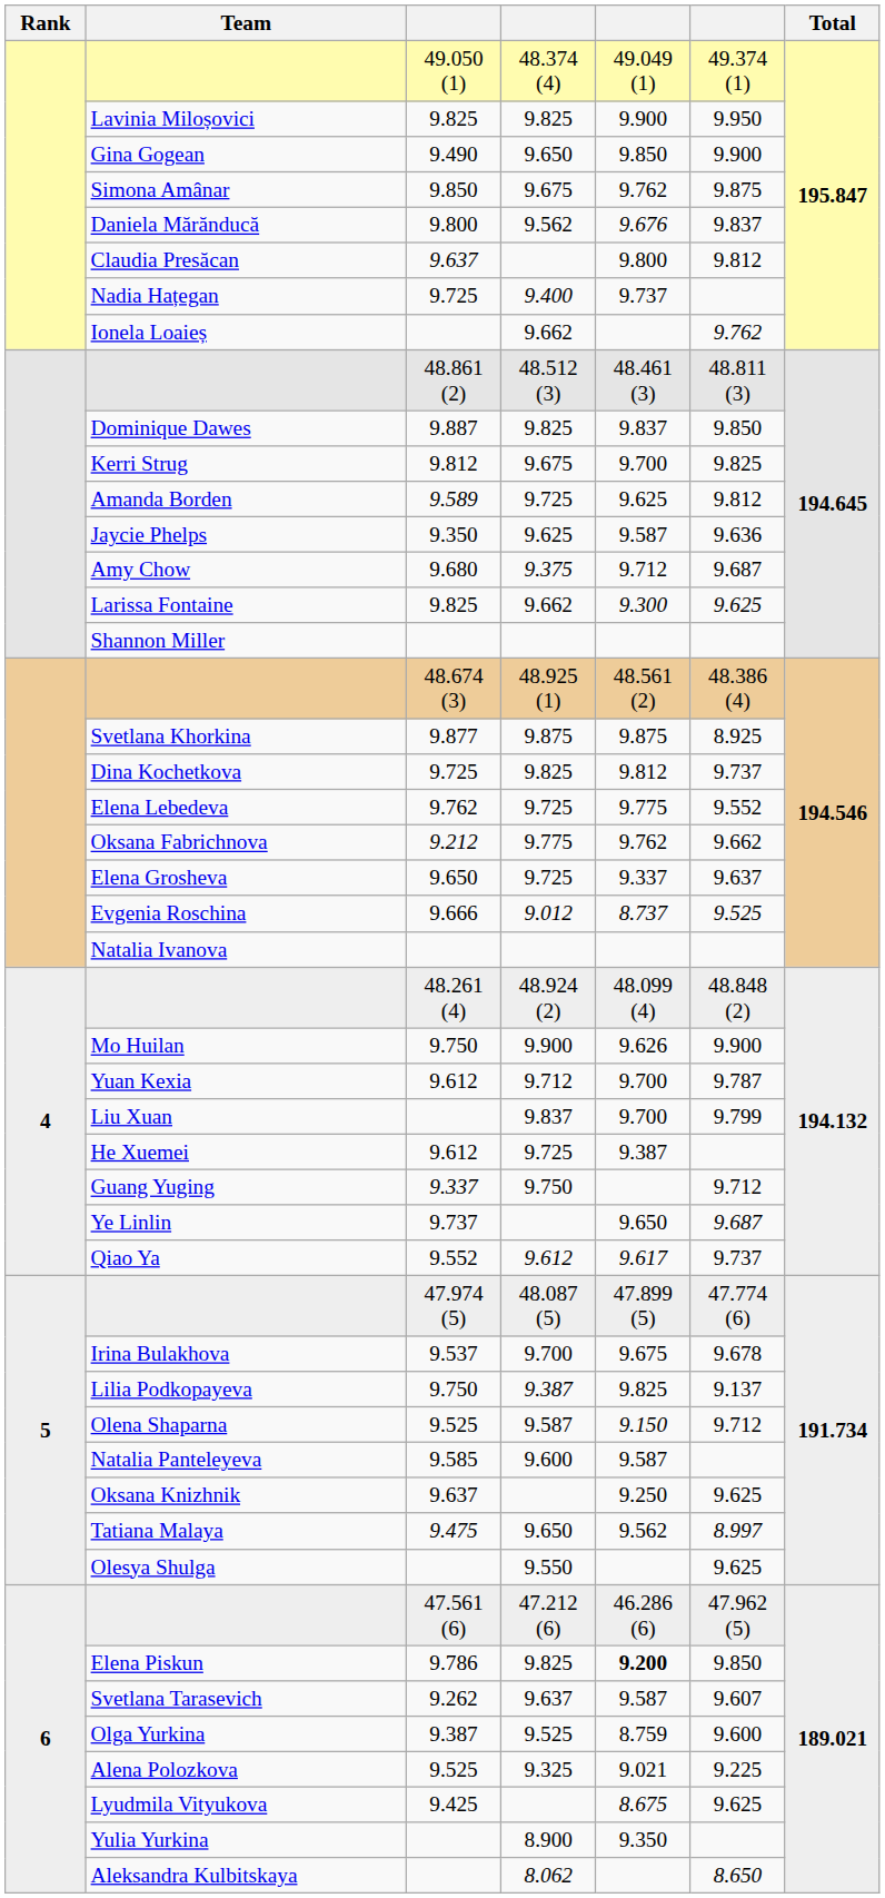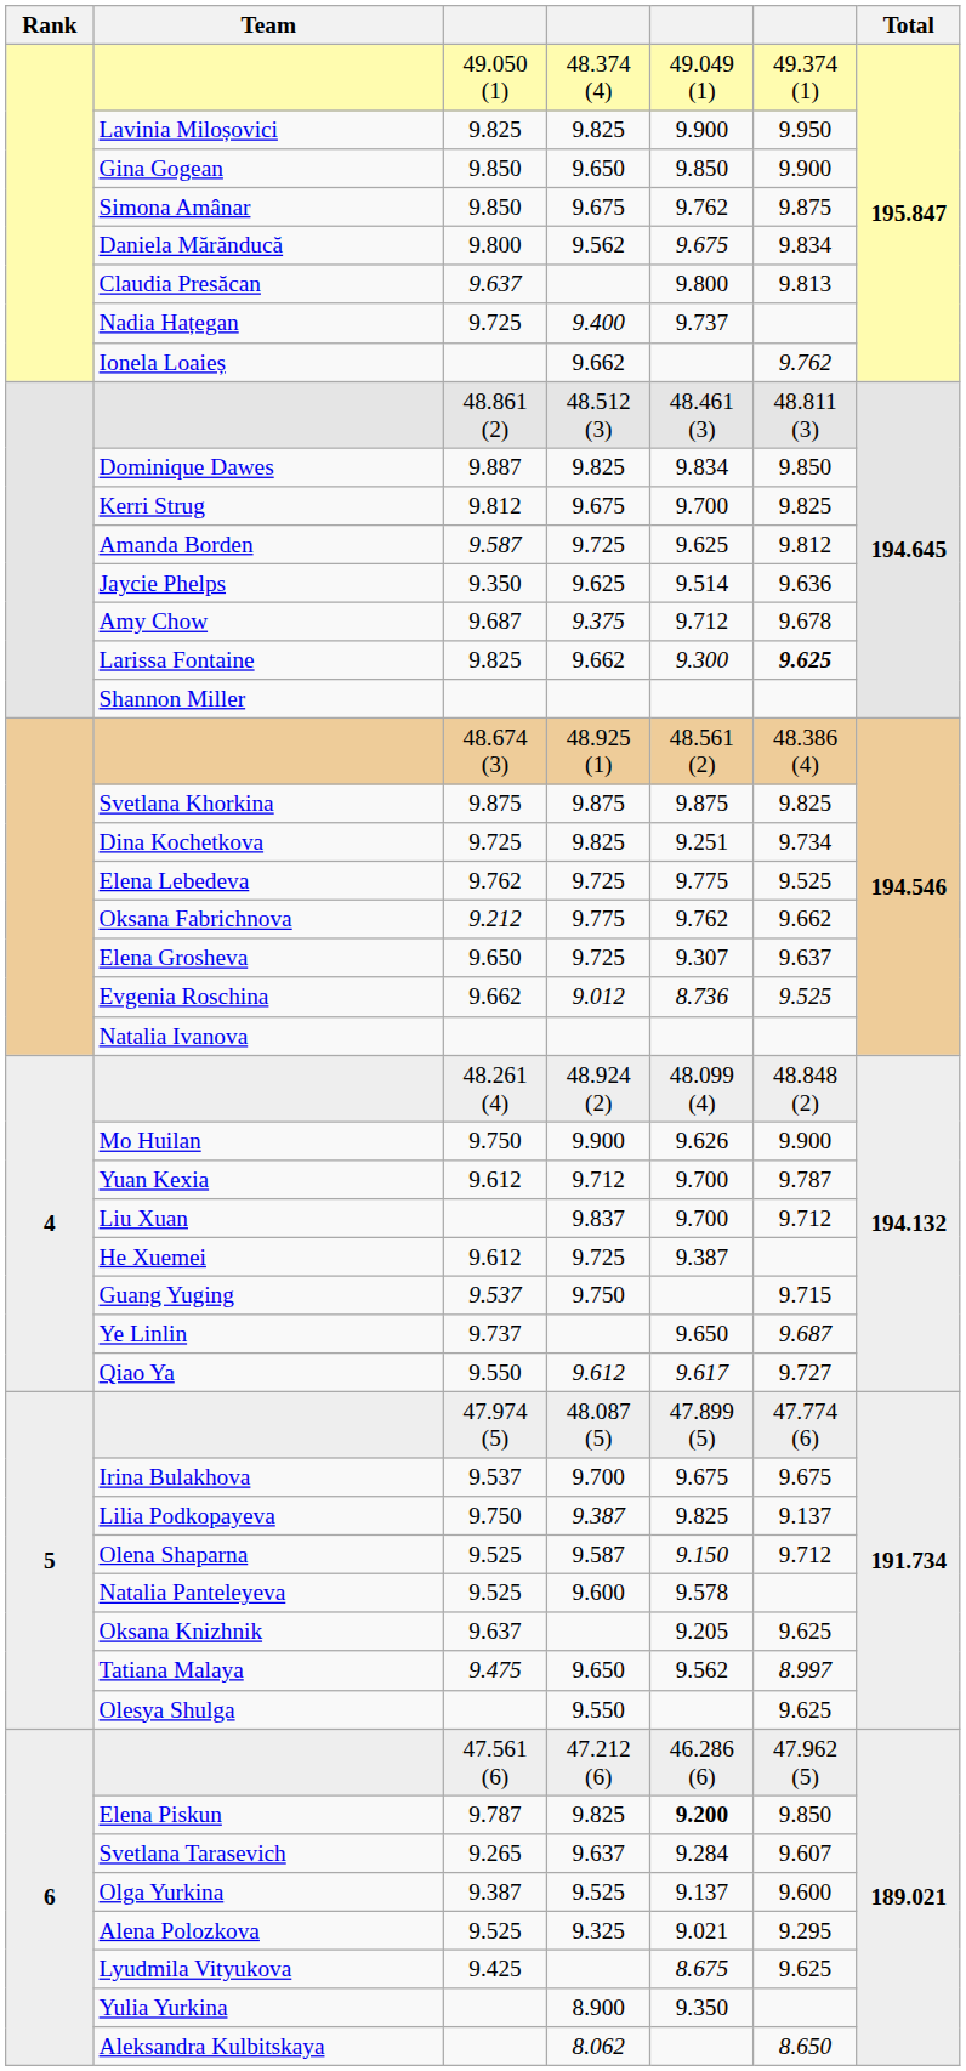 <table class="wikitable" style="text-align:center; font-size:95%">
 <tr>
 <th scope="col" style="width:50px;">Rank</th>
 <th scope="col" style="width:220px;">Team</th>
 <th scope="col" style="width:60px;"></th>
 <th scope="col" style="width:60px;"></th>
 <th scope="col" style="width:60px;"></th>
 <th scope="col" style="width:60px;"></th>
 <th scope="col" style="width:60px;">Total</th>
 </tr>
 <tr style="background:#fffcaf;">
 <td rowspan=8></td>
 <td style="text-align:left;"><strong></strong></td>
 <td>49.050 (1)</td>
 <td>48.374 (4)</td>
 <td>49.049 (1)</td>
 <td>49.374 (1)</td>
 <td rowspan=8><strong>195.847</strong></td>
 </tr>
 <tr>
 <td style="text-align:left;"><a href='#'>Lavinia Miloșovici</a></td>
 <td>9.825</td>
 <td>9.825</td>
 <td>9.900</td>
 <td>9.950</td>
 </tr>
 <tr>
 <td style="text-align:left;"><a href='#'>Gina Gogean</a></td>
-<td>9.490</td>
+<td>9.850</td>
 <td>9.650</td>
 <td>9.850</td>
 <td>9.900</td>
 </tr>
 <tr>
 <td style="text-align:left;"><a href='#'>Simona Amânar</a></td>
 <td>9.850</td>
 <td>9.675</td>
 <td>9.762</td>
 <td>9.875</td>
 </tr>
 <tr>
 <td style="text-align:left;"><a href='#'>Daniela Mărănducă</a></td>
 <td>9.800</td>
 <td>9.562</td>
-<td><em>9.676</em></td>
-<td>9.837</td>
+<td><em>9.675</em></td>
+<td>9.834</td>
 </tr>
 <tr>
 <td style="text-align:left;"><a href='#'>Claudia Presăcan</a></td>
 <td><em>9.637</em></td>
 <td></td>
 <td>9.800</td>
-<td>9.812</td>
+<td>9.813</td>
 </tr>
 <tr>
 <td style="text-align:left;"><a href='#'>Nadia Hațegan</a></td>
 <td>9.725</td>
 <td><em>9.400</em></td>
 <td>9.737</td>
 <td></td>
 </tr>
 <tr>
 <td style="text-align:left;"><a href='#'>Ionela Loaieș</a></td>
 <td></td>
 <td>9.662</td>
 <td></td>
 <td><em>9.762</em></td>
 </tr>
 <tr style="background:#e5e5e5;">
 <td rowspan=8></td>
 <td style="text-align:left;"><strong></strong></td>
 <td>48.861 (2)</td>
 <td>48.512 (3)</td>
 <td>48.461 (3)</td>
 <td>48.811 (3)</td>
 <td rowspan=8><strong>194.645</strong></td>
 </tr>
 <tr>
 <td style="text-align:left;"><a href='#'>Dominique Dawes</a></td>
 <td>9.887</td>
 <td>9.825</td>
-<td>9.837</td>
+<td>9.834</td>
 <td>9.850</td>
 </tr>
 <tr>
 <td style="text-align:left;"><a href='#'>Kerri Strug</a></td>
 <td>9.812</td>
 <td>9.675</td>
 <td>9.700</td>
 <td>9.825</td>
 </tr>
 <tr>
 <td style="text-align:left;"><a href='#'>Amanda Borden</a></td>
-<td><em>9.589</em></td>
+<td><em>9.587</em></td>
 <td>9.725</td>
 <td>9.625</td>
 <td>9.812</td>
 </tr>
 <tr>
 <td style="text-align:left;"><a href='#'>Jaycie Phelps</a></td>
 <td>9.350</td>
 <td>9.625</td>
-<td>9.587</td>
+<td>9.514</td>
 <td>9.636</td>
 </tr>
 <tr>
 <td style="text-align:left;"><a href='#'>Amy Chow</a></td>
-<td>9.680</td>
+<td>9.687</td>
 <td><em>9.375</em></td>
 <td>9.712</td>
-<td>9.687</td>
+<td>9.678</td>
 </tr>
 <tr>
 <td style="text-align:left;"><a href='#'>Larissa Fontaine</a></td>
 <td>9.825</td>
 <td>9.662</td>
 <td><em>9.300</em></td>
-<td><em>9.625</em></td>
+<td><strong><em>9.625</em></strong></td>
 </tr>
 <tr>
 <td style="text-align:left;"><a href='#'>Shannon Miller</a></td>
 <td></td>
 <td></td>
 <td></td>
 <td></td>
 </tr>
 <tr style="background:#ec9;">
 <td rowspan=8></td>
 <td style="text-align:left;"><strong></strong></td>
 <td>48.674 (3)</td>
 <td>48.925 (1)</td>
 <td>48.561 (2)</td>
 <td>48.386 (4)</td>
 <td rowspan=8><strong>194.546</strong></td>
 </tr>
 <tr>
 <td style="text-align:left;"><a href='#'>Svetlana Khorkina</a></td>
-<td>9.877</td>
 <td>9.875</td>
 <td>9.875</td>
-<td>8.925</td>
+<td>9.875</td>
+<td>9.825</td>
 </tr>
 <tr>
 <td style="text-align:left;"><a href='#'>Dina Kochetkova</a></td>
 <td>9.725</td>
 <td>9.825</td>
-<td>9.812</td>
-<td>9.737</td>
+<td>9.251</td>
+<td>9.734</td>
 </tr>
 <tr>
 <td style="text-align:left;"><a href='#'>Elena Lebedeva</a></td>
 <td>9.762</td>
 <td>9.725</td>
 <td>9.775</td>
-<td>9.552</td>
+<td>9.525</td>
 </tr>
 <tr>
 <td style="text-align:left;"><a href='#'>Oksana Fabrichnova</a></td>
 <td><em>9.212</em></td>
 <td>9.775</td>
 <td>9.762</td>
 <td>9.662</td>
 </tr>
 <tr>
 <td style="text-align:left;"><a href='#'>Elena Grosheva</a></td>
 <td>9.650</td>
 <td>9.725</td>
-<td>9.337</td>
+<td>9.307</td>
 <td>9.637</td>
 </tr>
 <tr>
 <td style="text-align:left;"><a href='#'>Evgenia Roschina</a></td>
-<td>9.666</td>
+<td>9.662</td>
 <td><em>9.012</em></td>
-<td><em>8.737</em></td>
+<td><em>8.736</em></td>
 <td><em>9.525</em></td>
 </tr>
 <tr>
 <td style="text-align:left;"><a href='#'>Natalia Ivanova</a></td>
 <td></td>
 <td></td>
 <td></td>
 <td></td>
 </tr>
 <tr style="background:#eee;">
 <td rowspan=8><strong>4</strong></td>
 <td style="text-align:left;"><strong></strong></td>
 <td>48.261 (4)</td>
 <td>48.924 (2)</td>
 <td>48.099 (4)</td>
 <td>48.848 (2)</td>
 <td rowspan=8><strong>194.132</strong></td>
 </tr>
 <tr>
 <td style="text-align:left;"><a href='#'>Mo Huilan</a></td>
 <td>9.750</td>
 <td>9.900</td>
 <td>9.626</td>
 <td>9.900</td>
 </tr>
 <tr>
 <td style="text-align:left;"><a href='#'>Yuan Kexia</a></td>
 <td>9.612</td>
 <td>9.712</td>
 <td>9.700</td>
 <td>9.787</td>
 </tr>
 <tr>
 <td style="text-align:left;"><a href='#'>Liu Xuan</a></td>
 <td></td>
 <td>9.837</td>
 <td>9.700</td>
-<td>9.799</td>
+<td>9.712</td>
 </tr>
 <tr>
 <td style="text-align:left;"><a href='#'>He Xuemei</a></td>
 <td>9.612</td>
 <td>9.725</td>
 <td>9.387</td>
 <td></td>
 </tr>
 <tr>
 <td style="text-align:left;"><a href='#'>Guang Yuging</a></td>
-<td><em>9.337</em></td>
+<td><em>9.537</em></td>
 <td>9.750</td>
 <td></td>
-<td>9.712</td>
+<td>9.715</td>
 </tr>
 <tr>
 <td style="text-align:left;"><a href='#'>Ye Linlin</a></td>
 <td>9.737</td>
 <td></td>
 <td>9.650</td>
 <td><em>9.687</em></td>
 </tr>
 <tr>
 <td style="text-align:left;"><a href='#'>Qiao Ya</a></td>
-<td>9.552</td>
+<td>9.550</td>
 <td><em>9.612</em></td>
 <td><em>9.617</em></td>
-<td>9.737</td>
+<td>9.727</td>
 </tr>
 <tr style="background:#eee;">
 <td rowspan=8><strong>5</strong></td>
 <td style="text-align:left;"><strong></strong></td>
 <td>47.974 (5)</td>
 <td>48.087 (5)</td>
 <td>47.899 (5)</td>
 <td>47.774 (6)</td>
 <td rowspan=8><strong>191.734</strong></td>
 </tr>
 <tr>
 <td style="text-align:left;"><a href='#'>Irina Bulakhova</a></td>
 <td>9.537</td>
 <td>9.700</td>
 <td>9.675</td>
-<td>9.678</td>
+<td>9.675</td>
 </tr>
 <tr>
 <td style="text-align:left;"><a href='#'>Lilia Podkopayeva</a></td>
 <td>9.750</td>
 <td><em>9.387</em></td>
 <td>9.825</td>
 <td>9.137</td>
 </tr>
 <tr>
 <td style="text-align:left;"><a href='#'>Olena Shaparna</a></td>
 <td>9.525</td>
 <td>9.587</td>
 <td><em>9.150</em></td>
 <td>9.712</td>
 </tr>
 <tr>
 <td style="text-align:left;"><a href='#'>Natalia Panteleyeva</a></td>
-<td>9.585</td>
+<td>9.525</td>
 <td>9.600</td>
-<td>9.587</td>
+<td>9.578</td>
 <td></td>
 </tr>
 <tr>
 <td style="text-align:left;"><a href='#'>Oksana Knizhnik</a></td>
 <td>9.637</td>
 <td></td>
-<td>9.250</td>
+<td>9.205</td>
 <td>9.625</td>
 </tr>
 <tr>
 <td style="text-align:left;"><a href='#'>Tatiana Malaya</a></td>
 <td><em>9.475</em></td>
 <td>9.650</td>
 <td>9.562</td>
 <td><em>8.997</em></td>
 </tr>
 <tr>
 <td style="text-align:left;"><a href='#'>Olesya Shulga</a></td>
 <td></td>
 <td>9.550</td>
 <td></td>
 <td>9.625</td>
 </tr>
 <tr style="background:#eee;">
 <td rowspan=8><strong>6</strong></td>
 <td style="text-align:left;"><strong></strong></td>
 <td>47.561 (6)</td>
 <td>47.212 (6)</td>
 <td>46.286 (6)</td>
 <td>47.962 (5)</td>
 <td rowspan=8><strong>189.021</strong></td>
 </tr>
 <tr>
 <td style="text-align:left;"><a href='#'>Elena Piskun</a></td>
-<td>9.786</td>
+<td>9.787</td>
 <td>9.825</td>
 <td><strong>9.200</strong></td>
 <td>9.850</td>
 </tr>
 <tr>
 <td style="text-align:left;"><a href='#'>Svetlana Tarasevich</a></td>
-<td>9.262</td>
+<td>9.265</td>
 <td>9.637</td>
-<td>9.587</td>
+<td>9.284</td>
 <td>9.607</td>
 </tr>
 <tr>
 <td style="text-align:left;"><a href='#'>Olga Yurkina</a></td>
 <td>9.387</td>
 <td>9.525</td>
-<td>8.759</td>
+<td>9.137</td>
 <td>9.600</td>
 </tr>
 <tr>
 <td style="text-align:left;"><a href='#'>Alena Polozkova</a></td>
 <td>9.525</td>
 <td>9.325</td>
 <td>9.021</td>
-<td>9.225</td>
+<td>9.295</td>
 </tr>
 <tr>
 <td style="text-align:left;"><a href='#'>Lyudmila Vityukova</a></td>
 <td>9.425</td>
 <td></td>
 <td><em>8.675</em></td>
 <td>9.625</td>
 </tr>
 <tr>
 <td style="text-align:left;"><a href='#'>Yulia Yurkina</a></td>
 <td></td>
 <td>8.900</td>
 <td>9.350</td>
 <td></td>
 </tr>
 <tr>
 <td style="text-align:left;"><a href='#'>Aleksandra Kulbitskaya</a></td>
 <td></td>
 <td><em>8.062</em></td>
 <td></td>
 <td><em>8.650</em></td>
 </tr>
 </table>
